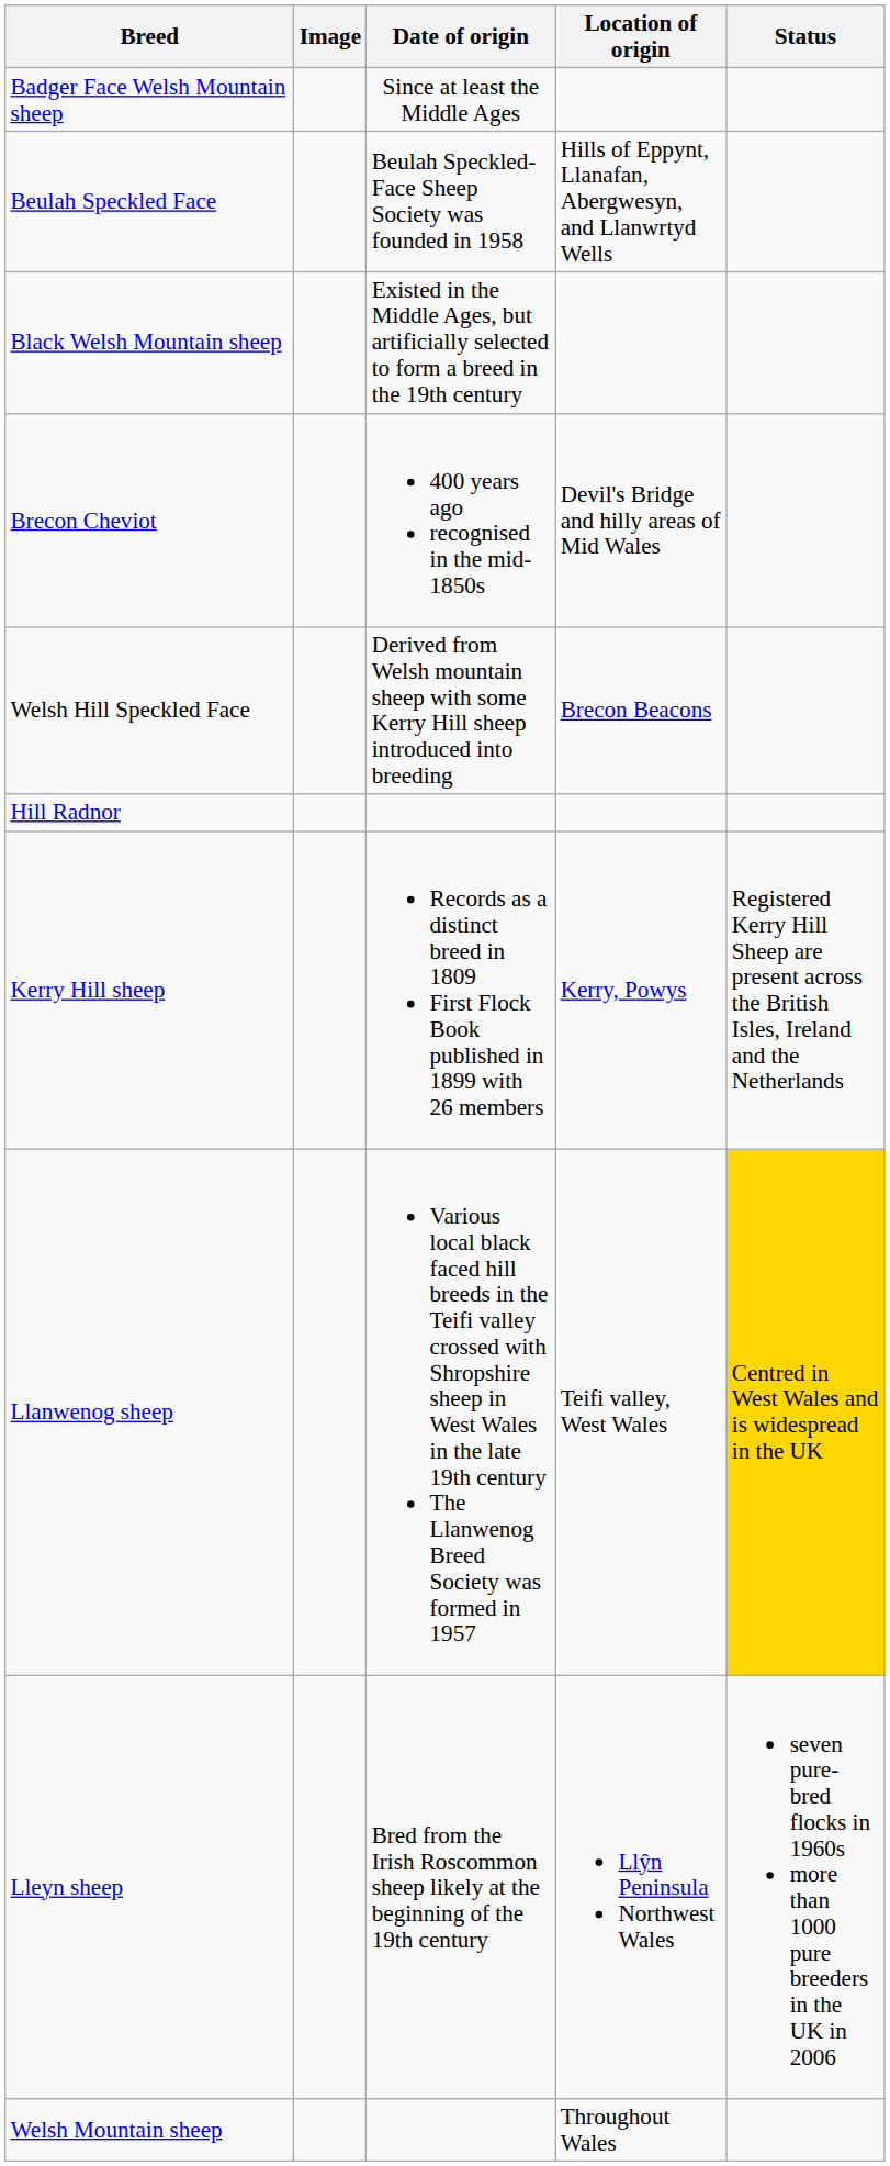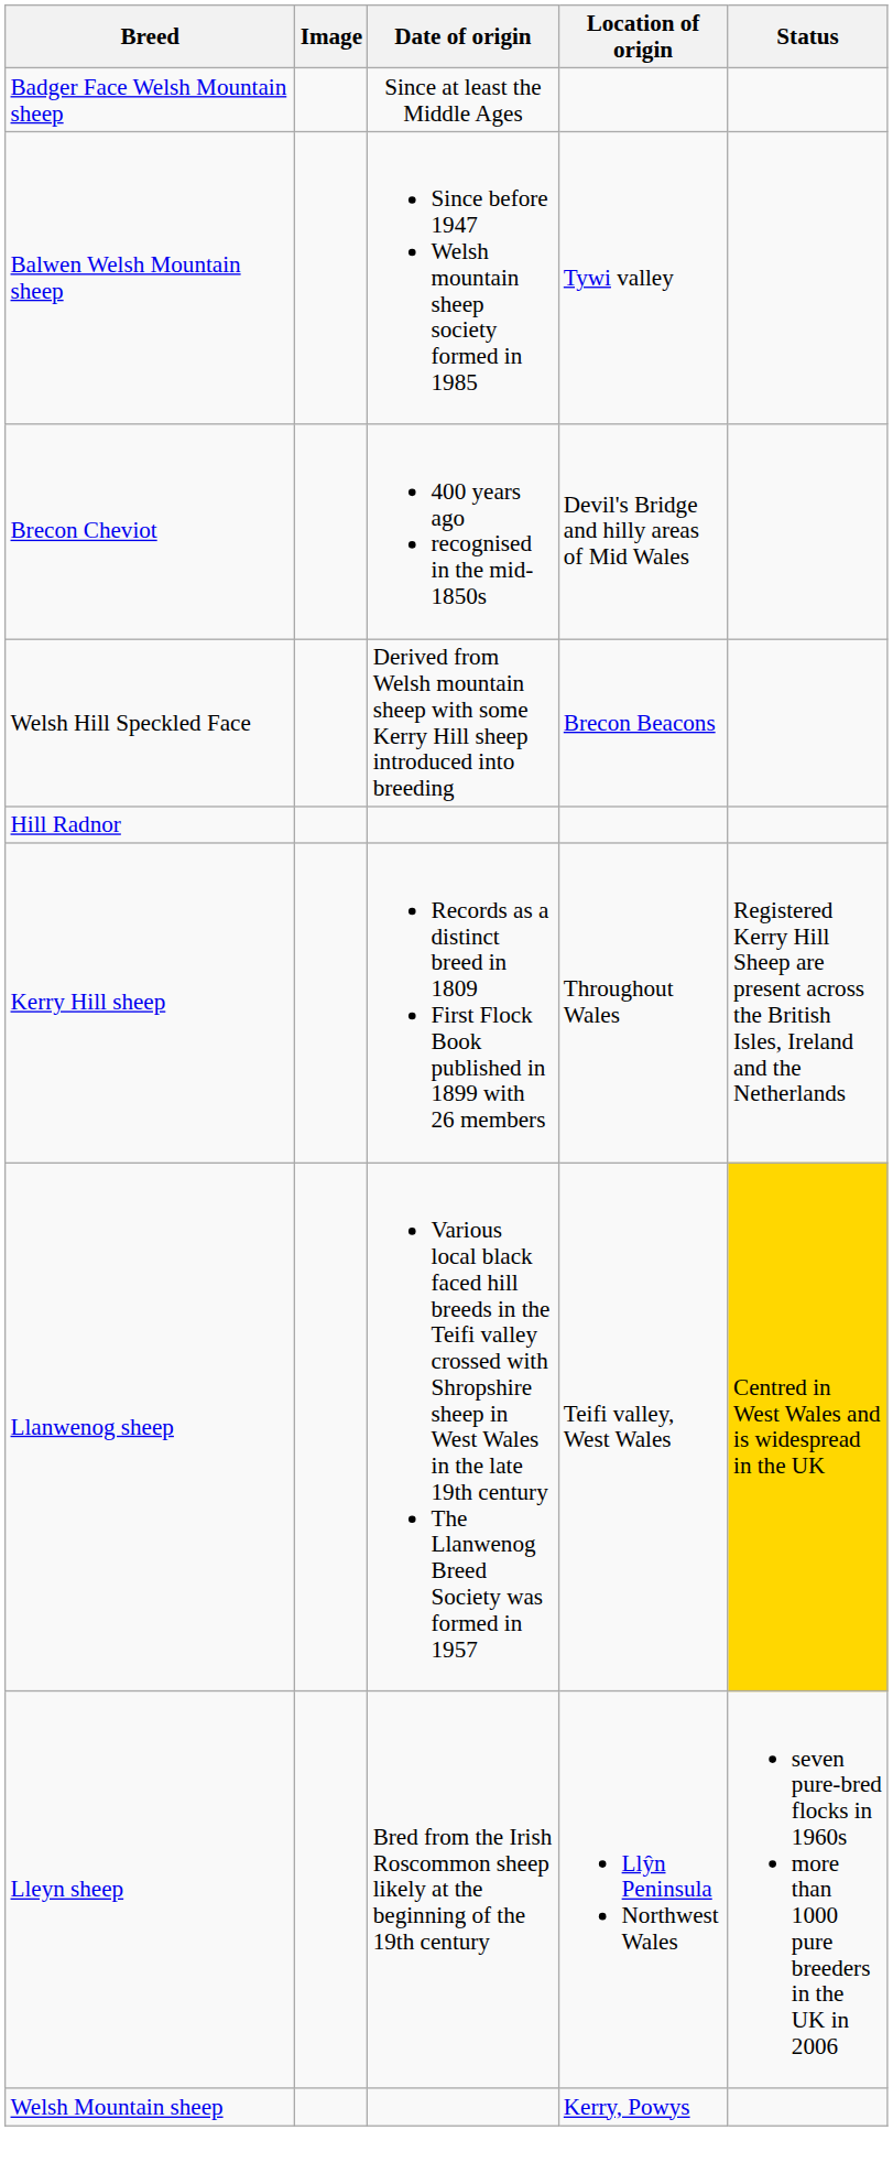 <table class="wikitable sortable">
 <tr>
 <th style="width: 12em;">Breed</th>
 <th>Image</th>
 <th>Date of origin</th>
 <th>Location of origin</th>
 <th>Status</th>
 </tr>
 <tr>
 <td valign="top"><a href='#'>Badger Face Welsh Mountain sheep</a></td>
 <td></td>
 <td align="center">Since at least the Middle Ages</td>
 <td></td>
 <td></td>
 </tr>
 <tr>
-<td><a href='#'>Beulah Speckled Face</a></td>
+<td><a href='#'>Balwen Welsh Mountain sheep</a></td>
 <td></td>
-<td>Beulah Speckled-Face Sheep Society was founded in 1958</td>
-<td>Hills of Eppynt, Llanafan, Abergwesyn, and Llanwrtyd Wells</td>
-<td></td>
-</tr>
-<tr>
-<td><a href='#'>Black Welsh Mountain sheep</a></td>
-<td></td>
-<td>Existed in the Middle Ages, but artificially selected to form a breed in the 19th century</td>
-<td></td>
+<td><br><ul><li>Since before 1947</li><li>Welsh mountain sheep society formed in 1985</li></ul></td>
+<td><a href='#'>Tywi</a> valley</td>
 <td></td>
 </tr>
 <tr>
 <td><a href='#'>Brecon Cheviot</a></td>
 <td></td>
 <td><br><ul><li>400 years ago</li><li>recognised in the mid-1850s</li></ul></td>
 <td>Devil's Bridge and hilly areas of Mid Wales</td>
 <td></td>
 </tr>
 <tr>
 <td>Welsh Hill Speckled Face</td>
 <td></td>
 <td>Derived from Welsh mountain sheep with some Kerry Hill sheep introduced into breeding</td>
 <td><a href='#'>Brecon Beacons</a></td>
 <td></td>
 </tr>
 <tr>
 <td><a href='#'>Hill Radnor</a></td>
 <td></td>
 <td></td>
 <td></td>
 <td></td>
 </tr>
 <tr>
 <td><a href='#'>Kerry Hill sheep</a></td>
 <td></td>
 <td><br><ul><li>Records as a distinct breed in 1809</li><li>First Flock Book published in 1899 with 26 members</li></ul></td>
-<td><a href='#'>Kerry, Powys</a></td>
+<td>Throughout Wales</td>
 <td>Registered Kerry Hill Sheep are present across the British Isles, Ireland and the Netherlands</td>
 </tr>
 <tr>
 <td><a href='#'>Llanwenog sheep</a></td>
 <td></td>
 <td><br><ul><li>Various local black faced hill breeds in the Teifi valley crossed with Shropshire sheep in West Wales in the late 19th century</li><li>The Llanwenog Breed Society was formed in 1957</li></ul></td>
 <td>Teifi valley, West Wales</td>
 <td style="background: gold;">Centred in West Wales and is widespread in the UK</td>
 </tr>
 <tr>
 <td><a href='#'>Lleyn sheep</a></td>
 <td></td>
 <td>Bred from the Irish Roscommon sheep likely at the beginning of the 19th century</td>
 <td><br><ul><li><a href='#'>Llŷn Peninsula</a></li><li>Northwest Wales</li></ul></td>
 <td><br><ul><li>seven pure-bred flocks in 1960s</li><li>more than 1000 pure breeders in the UK in 2006</li></ul></td>
 </tr>
 <tr>
 <td><a href='#'>Welsh Mountain sheep</a></td>
 <td></td>
 <td></td>
-<td>Throughout Wales</td>
+<td><a href='#'>Kerry, Powys</a></td>
 <td></td>
 </tr>
 </table>
